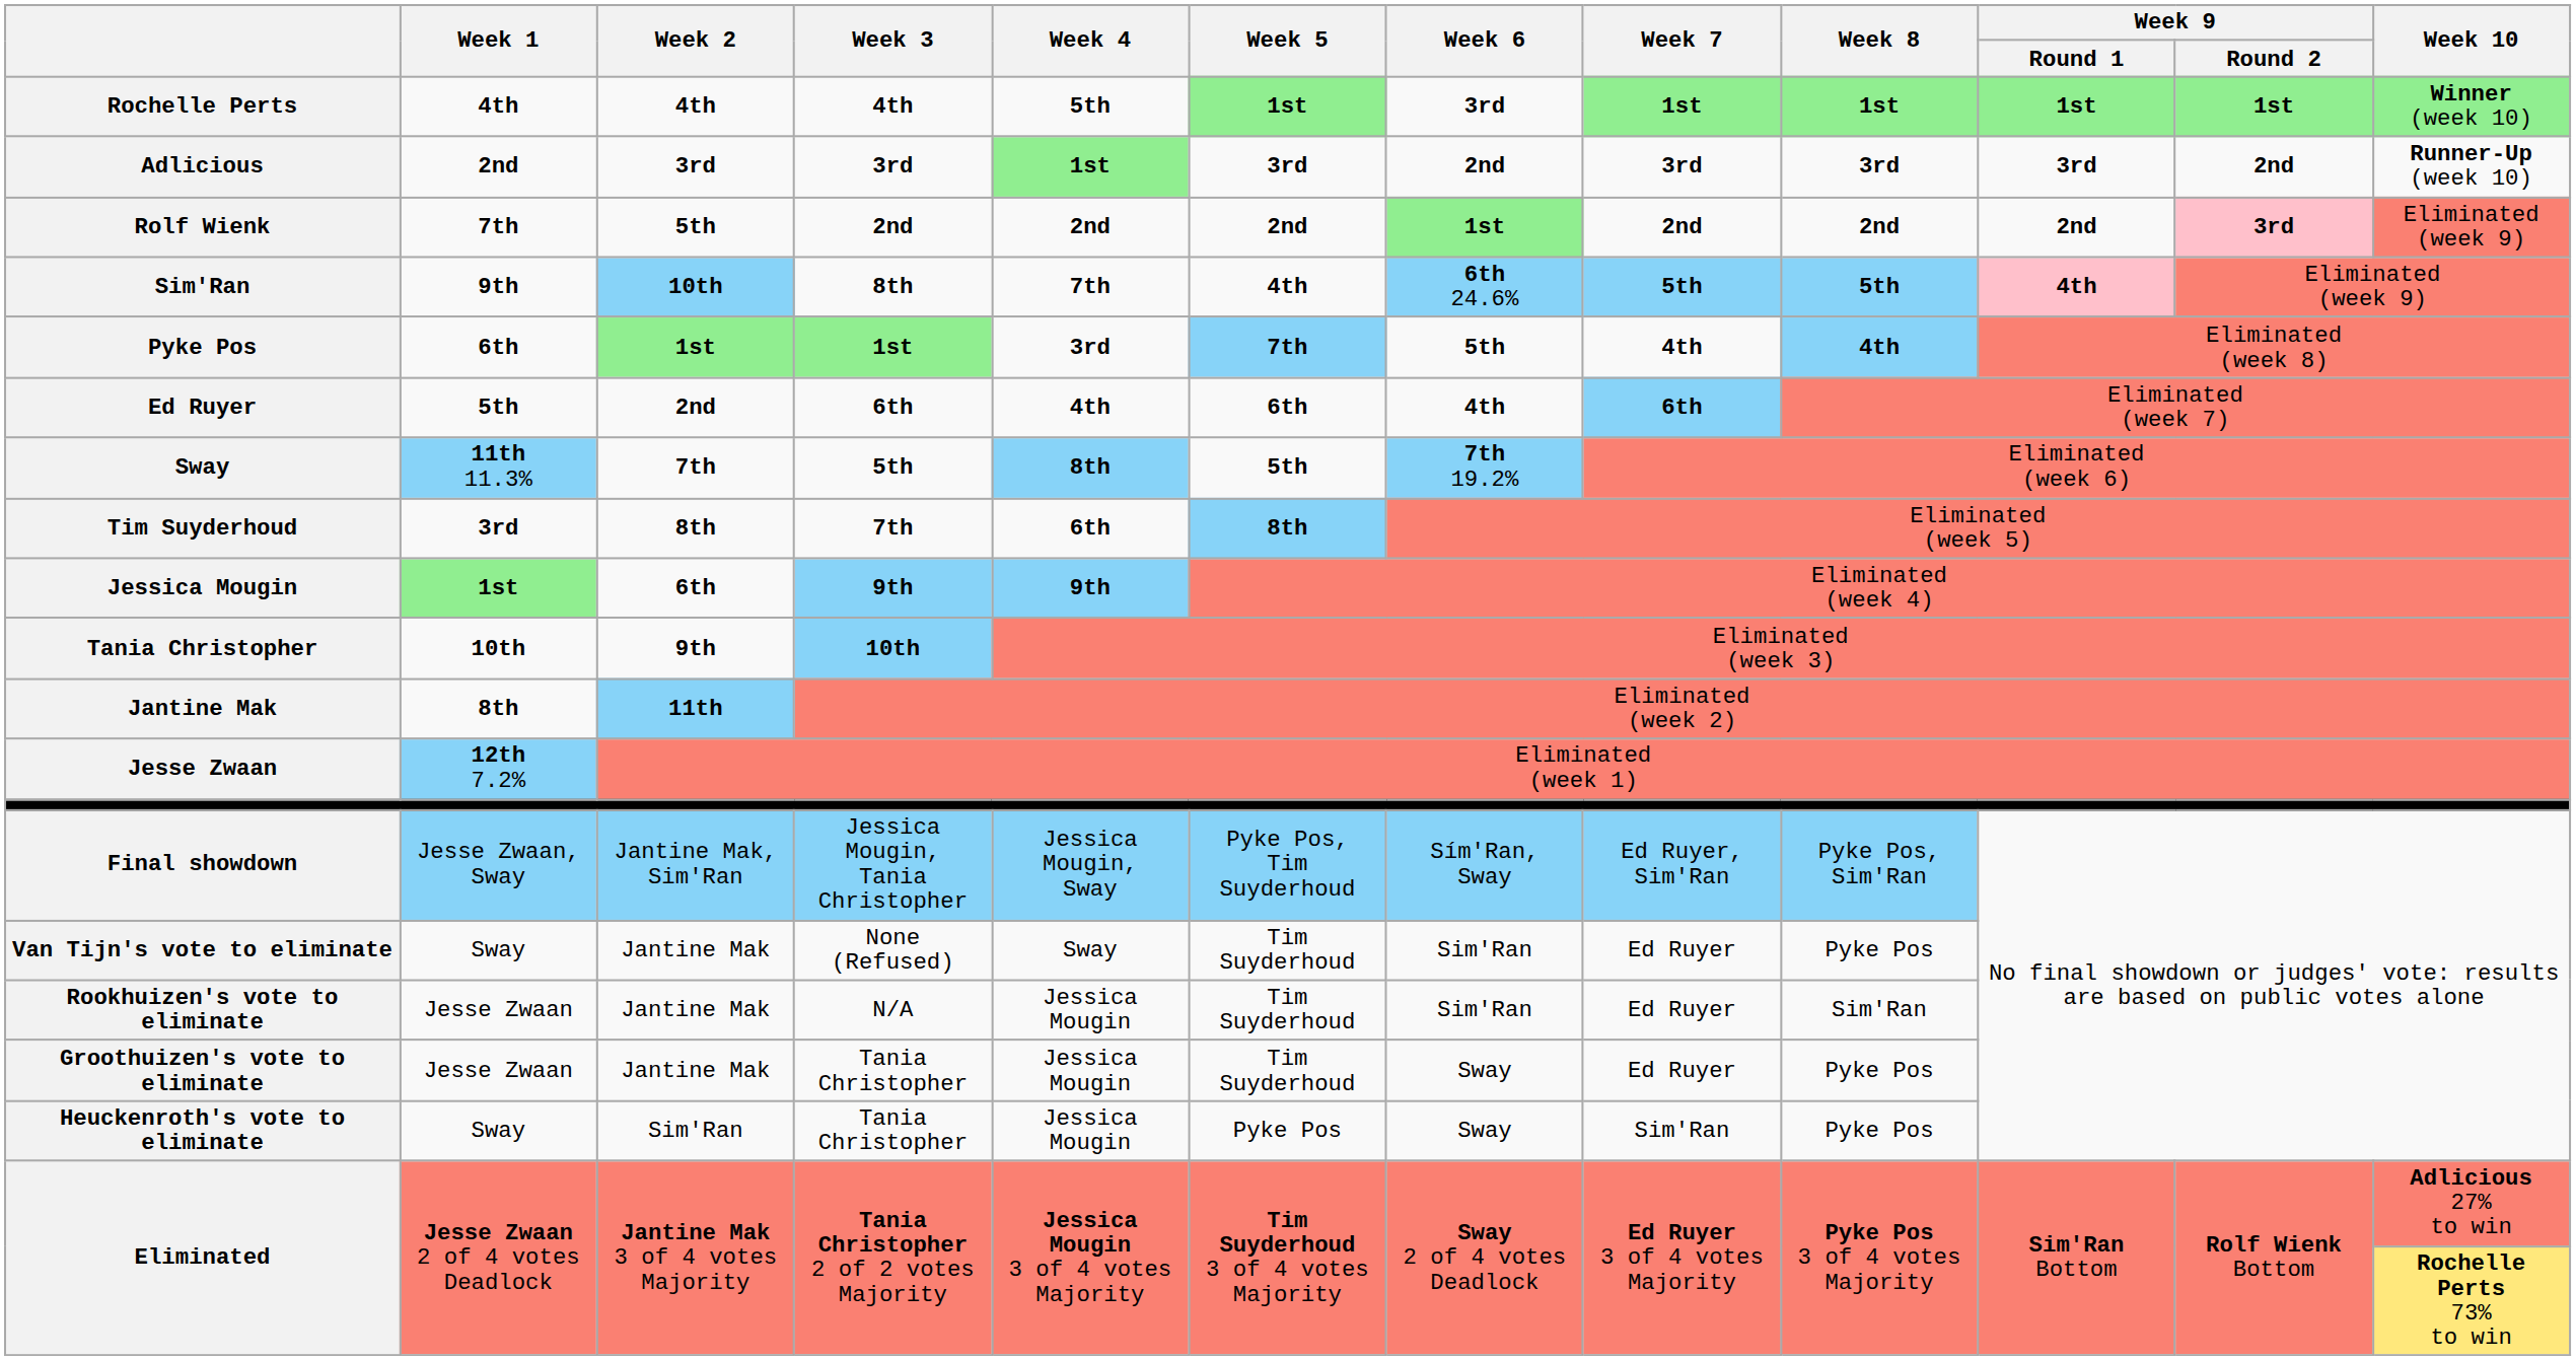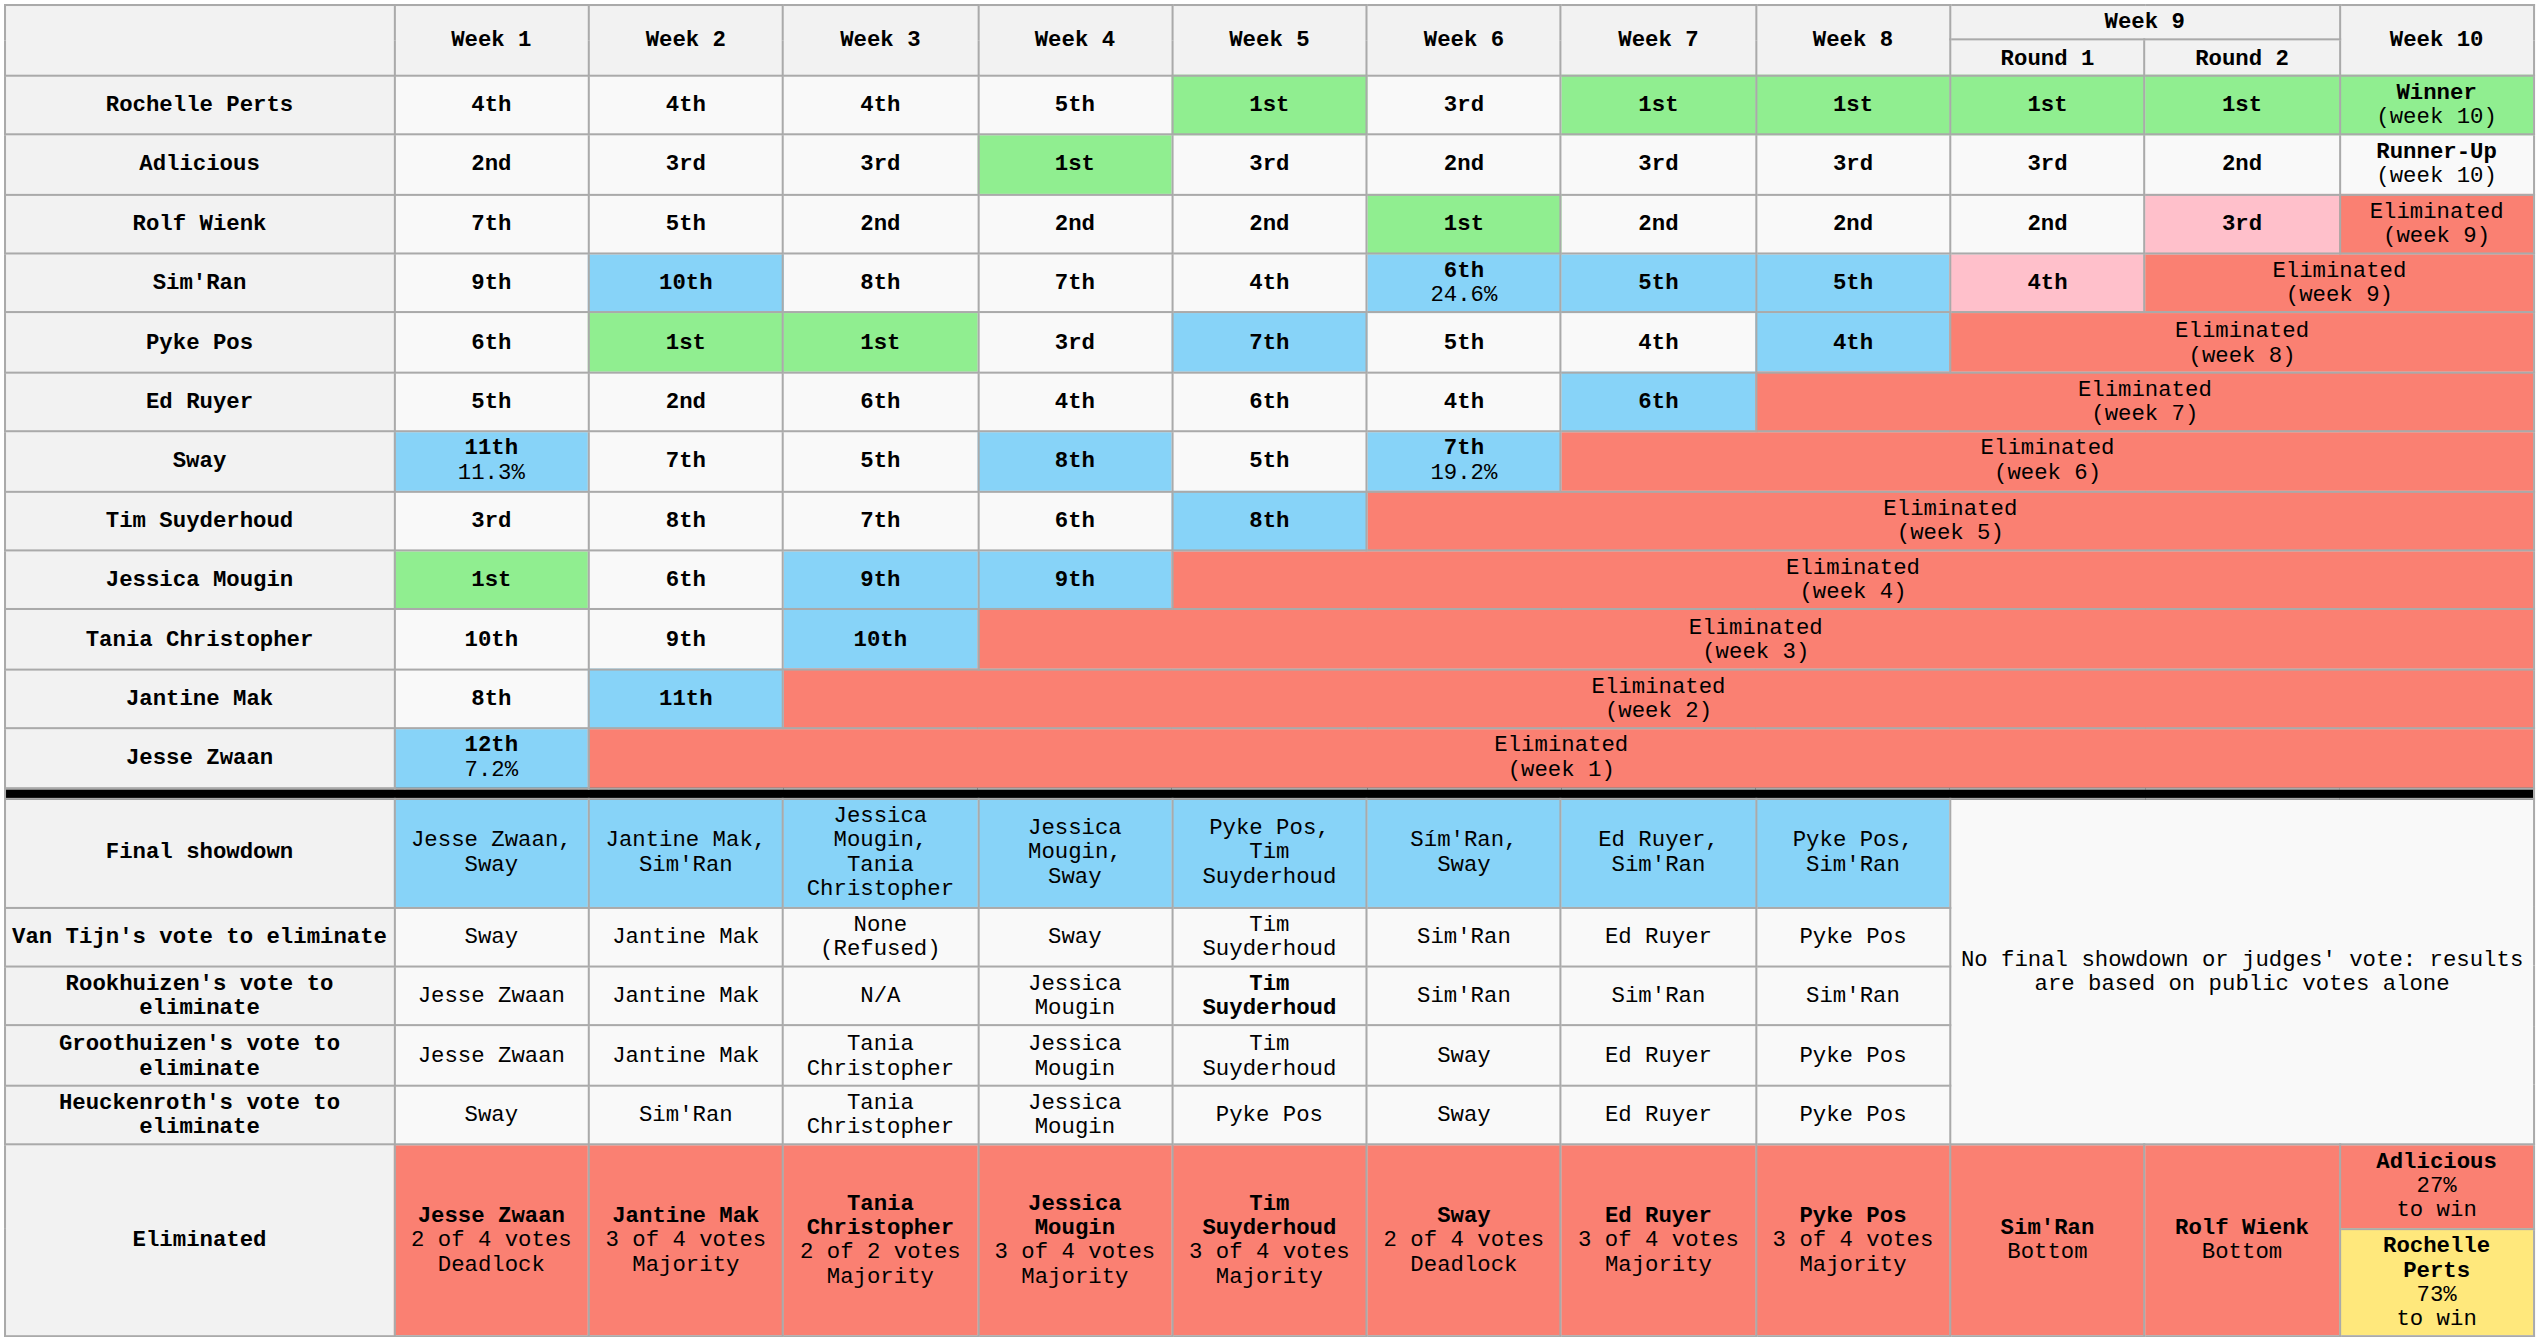 <table class="wikitable" style="text-align:center; font-size:85%">
 <tr>
 <th style="width:14%" rowspan=2></th>
 <th style="width:7%" rowspan=2>Week 1</th>
 <th style="width:7%" rowspan=2>Week 2</th>
 <th style="width:7%" rowspan=2>Week 3</th>
 <th style="width:7%" rowspan=2>Week 4</th>
 <th style="width:7%" rowspan=2>Week 5</th>
 <th style="width:7%" rowspan=2>Week 6</th>
 <th style="width:7%" rowspan=2>Week 7</th>
 <th style="width:7%" rowspan=2>Week 8</th>
 <th style="width:14%" colspan=2>Week 9</th>
 <th style="width:7%" rowspan=2>Week 10</th>
 </tr>
 <tr>
 <th style="width:7%">Round 1</th>
 <th style="width:7%">Round 2</th>
 </tr>
 <tr>
 <th>Rochelle Perts</th>
 <td><strong>4th</strong></td>
 <td><strong>4th</strong></td>
 <td><strong>4th</strong></td>
 <td><strong>5th</strong></td>
 <td style="background:lightgreen"><strong>1st</strong></td>
 <td><strong>3rd</strong></td>
 <td style="background:lightgreen"><strong>1st</strong></td>
 <td style="background:lightgreen"><strong>1st</strong></td>
 <td style="background:lightgreen"><strong>1st</strong></td>
 <td style="background:lightgreen"><strong>1st</strong></td>
 <td bgcolor="lightgreen"><strong>Winner</strong><br>(week 10)</td>
 </tr>
 <tr>
 <th>Adlicious</th>
 <td><strong>2nd</strong></td>
 <td><strong>3rd</strong></td>
 <td><strong>3rd</strong></td>
 <td style="background:lightgreen"><strong>1st</strong></td>
 <td><strong>3rd</strong></td>
 <td><strong>2nd</strong></td>
 <td><strong>3rd</strong></td>
 <td><strong>3rd</strong></td>
 <td><strong>3rd</strong></td>
 <td><strong>2nd</strong></td>
 <td><strong>Runner-Up</strong><br>(week 10)</td>
 </tr>
 <tr>
 <th>Rolf Wienk</th>
 <td><strong>7th</strong></td>
 <td><strong>5th</strong></td>
 <td><strong>2nd</strong></td>
 <td><strong>2nd</strong></td>
 <td><strong>2nd</strong></td>
 <td style="background:lightgreen"><strong>1st</strong></td>
 <td><strong>2nd</strong></td>
 <td><strong>2nd</strong></td>
 <td><strong>2nd</strong></td>
 <td style="background:pink"><strong>3rd</strong></td>
 <td colspan="1" style="background:salmon">Eliminated<br>(week 9)</td>
 </tr>
 <tr>
 <th>Sim'Ran</th>
 <td><strong>9th</strong></td>
 <td style="background:#87D3F8"><strong>10th</strong></td>
 <td><strong>8th</strong></td>
 <td><strong>7th</strong></td>
 <td><strong>4th</strong></td>
 <td style="background:#87D3F8"><strong>6th</strong><br>24.6%</td>
 <td style="background:#87D3F8"><strong>5th</strong></td>
 <td style="background:#87D3F8"><strong>5th</strong></td>
 <td style="background:pink"><strong>4th</strong></td>
 <td colspan="2" style="background:salmon">Eliminated<br>(week 9)</td>
 </tr>
 <tr>
 <th>Pyke Pos</th>
 <td><strong>6th</strong></td>
 <td style="background:lightgreen"><strong>1st</strong></td>
 <td style="background:lightgreen"><strong>1st</strong></td>
 <td><strong>3rd</strong></td>
 <td style="background:#87D3F8"><strong>7th</strong></td>
 <td><strong>5th</strong></td>
 <td><strong>4th</strong></td>
 <td style="background:#87D3F8"><strong>4th</strong></td>
 <td colspan="3" style="background:salmon">Eliminated<br>(week 8)</td>
 </tr>
 <tr>
 <th>Ed Ruyer</th>
 <td><strong>5th</strong></td>
 <td><strong>2nd</strong></td>
 <td><strong>6th</strong></td>
 <td><strong>4th</strong></td>
 <td><strong>6th</strong></td>
 <td><strong>4th</strong></td>
 <td style="background:#87D3F8"><strong>6th</strong></td>
 <td colspan="4" style="background:salmon">Eliminated<br>(week 7)</td>
 </tr>
 <tr>
 <th>Sway</th>
 <td style="background:#87D3F8"><strong>11th</strong><br>11.3%</td>
 <td><strong>7th</strong></td>
 <td><strong>5th</strong></td>
 <td style="background:#87D3F8"><strong>8th</strong></td>
 <td><strong>5th</strong></td>
 <td style="background:#87D3F8"><strong>7th</strong><br>19.2%</td>
 <td colspan="5" style="background:salmon">Eliminated<br>(week 6)</td>
 </tr>
 <tr>
 <th>Tim Suyderhoud</th>
 <td><strong>3rd</strong></td>
 <td><strong>8th</strong></td>
 <td><strong>7th</strong></td>
 <td><strong>6th</strong></td>
 <td style="background:#87D3F8"><strong>8th</strong></td>
 <td colspan="6" style="background:salmon">Eliminated<br>(week 5)</td>
 </tr>
 <tr>
 <th>Jessica Mougin</th>
 <td style="background:lightgreen"><strong>1st</strong></td>
 <td><strong>6th</strong></td>
 <td style="background:#87D3F8"><strong>9th</strong></td>
 <td style="background:#87D3F8"><strong>9th</strong></td>
 <td colspan="7" style="background:salmon">Eliminated<br>(week 4)</td>
 </tr>
 <tr>
 <th>Tania Christopher</th>
 <td><strong>10th</strong></td>
 <td><strong>9th</strong></td>
 <td style="background:#87D3F8"><strong>10th</strong></td>
 <td colspan="8" style="background:salmon">Eliminated<br>(week 3)</td>
 </tr>
 <tr>
 <th>Jantine Mak</th>
 <td><strong>8th</strong></td>
 <td style="background:#87D3F8"><strong>11th</strong></td>
 <td colspan="9" style="background:salmon">Eliminated<br>(week 2)</td>
 </tr>
 <tr>
 <th>Jesse Zwaan</th>
 <td style="background:#87D3F8"><strong>12th</strong><br>7.2%</td>
 <td colspan="10" style="background:salmon">Eliminated<br>(week 1)</td>
 </tr>
 <tr>
 <td style="background:#000000" colspan=12></td>
 </tr>
 <tr>
 <th>Final showdown</th>
 <td style="background:#87D3F8">Jesse Zwaan,<br>Sway</td>
 <td style="background:#87D3F8">Jantine Mak,<br>Sim'Ran</td>
 <td style="background:#87D3F8">Jessica Mougin,<br>Tania Christopher</td>
 <td style="background:#87D3F8">Jessica Mougin,<br>Sway</td>
 <td style="background:#87D3F8">Pyke Pos,<br>Tim Suyderhoud</td>
 <td style="background:#87D3F8">Sím'Ran,<br>Sway</td>
 <td style="background:#87D3F8">Ed Ruyer,<br>Sim'Ran</td>
 <td style="background:#87D3F8">Pyke Pos,<br>Sim'Ran</td>
 <td rowspan="5" colspan="3">No final showdown or judges' vote: results are based on public votes alone</td>
 </tr>
 <tr>
 <th scope="row">Van Tijn's vote to eliminate</th>
 <td>Sway</td>
 <td>Jantine Mak</td>
 <td>None (Refused)</td>
 <td>Sway</td>
 <td>Tim Suyderhoud</td>
 <td>Sim'Ran</td>
 <td>Ed Ruyer</td>
 <td>Pyke Pos</td>
 </tr>
 <tr>
 <th scope="row">Rookhuizen's vote to eliminate</th>
 <td>Jesse Zwaan</td>
 <td>Jantine Mak</td>
 <td>N/A </td>
 <td>Jessica Mougin</td>
-<td>Tim Suyderhoud</td>
+<td><strong>Tim Suyderhoud</strong></td>
 <td>Sim'Ran</td>
-<td>Ed Ruyer</td>
+<td>Sim'Ran</td>
 <td>Sim'Ran</td>
 </tr>
 <tr>
 <th scope="row">Groothuizen's vote to eliminate</th>
 <td>Jesse Zwaan</td>
 <td>Jantine Mak</td>
 <td>Tania Christopher</td>
 <td>Jessica Mougin</td>
 <td>Tim Suyderhoud</td>
 <td>Sway</td>
 <td>Ed Ruyer</td>
 <td>Pyke Pos</td>
 </tr>
 <tr>
 <th scope="row">Heuckenroth's vote to eliminate</th>
 <td>Sway</td>
 <td>Sim'Ran</td>
 <td Tania Christopher>Tania Christopher</td>
 <td>Jessica Mougin</td>
 <td>Pyke Pos</td>
 <td>Sway</td>
-<td>Sim'Ran</td>
+<td>Ed Ruyer</td>
 <td>Pyke Pos </td>
 </tr>
 <tr>
 <th scope="row" rowspan="2">Eliminated</th>
 <td style="background:#FA8072" rowspan=2><strong>Jesse Zwaan</strong><br>2 of 4 votes<br>Deadlock</td>
 <td style="background:#FA8072" rowspan=2><strong>Jantine Mak</strong><br>3 of 4 votes<br>Majority</td>
 <td style="background:#FA8072" rowspan=2><strong>Tania Christopher</strong><br>2 of 2 votes<br>Majority</td>
 <td style="background:#FA8072" rowspan=2><strong>Jessica Mougin</strong><br>3 of 4 votes<br>Majority</td>
 <td style="background:#FA8072" rowspan=2><strong>Tim Suyderhoud</strong><br>3 of 4 votes<br>Majority</td>
 <td style="background:#FA8072" rowspan=2><strong>Sway</strong><br>2 of 4 votes<br>Deadlock</td>
 <td style="background:#FA8072" rowspan=2><strong>Ed Ruyer</strong><br>3 of 4 votes<br>Majority</td>
 <td style="background:#FA8072" rowspan=2><strong>Pyke Pos</strong><br>3 of 4 votes<br>Majority</td>
 <td style="background:#FA8072" rowspan=2><strong>Sim'Ran</strong><br>Bottom</td>
 <td style="background:#FA8072" rowspan=2><strong>Rolf Wienk</strong><br>Bottom</td>
 <td style="background:#FA8072"><strong>Adlicious</strong><br> 27%<br> to win</td>
 </tr>
 <tr>
 <td style="background:#FFE87C"><strong>Rochelle Perts</strong><br> 73%<br> to win</td>
 </tr>
 </table>
